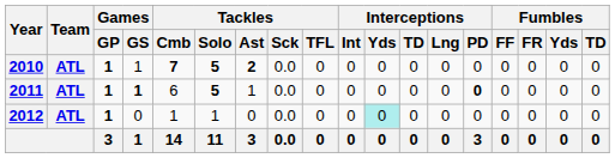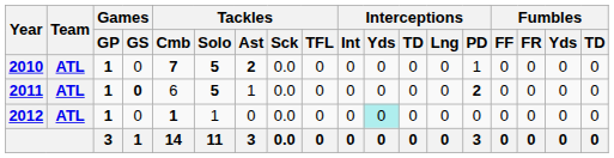 <table class="wikitable" style="text-align:center">
 <tr>
 <th rowspan="2">Year</th>
 <th rowspan="2">Team</th>
 <th colspan="2">Games</th>
 <th colspan="5">Tackles</th>
 <th colspan="5">Interceptions</th>
 <th colspan="4">Fumbles</th>
 </tr>
 <tr>
 <th>GP</th>
 <th>GS</th>
 <th>Cmb</th>
 <th>Solo</th>
 <th>Ast</th>
 <th>Sck</th>
 <th>TFL</th>
 <th>Int</th>
 <th>Yds</th>
 <th>TD</th>
 <th>Lng</th>
 <th>PD</th>
 <th>FF</th>
 <th>FR</th>
 <th>Yds</th>
 <th>TD</th>
 </tr>
 <tr>
 <th><a href='#'>2010</a></th>
 <th><a href='#'>ATL</a></th>
 <td><strong>1</strong></td>
-<td>1</td>
+<td>0</td>
 <td><strong>7</strong></td>
 <td><strong>5</strong></td>
 <td><strong>2</strong></td>
 <td>0.0</td>
 <td>0</td>
 <td>0</td>
 <td>0</td>
 <td>0</td>
 <td>0</td>
-<td>0</td>
+<td>1</td>
 <td>0</td>
 <td>0</td>
 <td>0</td>
 <td>0</td>
 </tr>
 <tr>
 <th><a href='#'>2011</a></th>
 <th><a href='#'>ATL</a></th>
 <td><strong>1</strong></td>
-<td><strong>1</strong></td>
+<td><strong>0</strong></td>
 <td>6</td>
 <td><strong>5</strong></td>
 <td>1</td>
 <td>0.0</td>
 <td>0</td>
 <td>0</td>
 <td>0</td>
 <td>0</td>
 <td>0</td>
-<td><strong>0</strong></td>
+<td><strong>2</strong></td>
 <td>0</td>
 <td>0</td>
 <td>0</td>
 <td>0</td>
 </tr>
 <tr>
 <th><a href='#'>2012</a></th>
 <th><a href='#'>ATL</a></th>
 <td><strong>1</strong></td>
 <td>0</td>
-<td>1</td>
+<td><strong>1</strong></td>
 <td>1</td>
 <td>0</td>
 <td>0.0</td>
 <td>0</td>
 <td>0</td>
 <td style="background: paleturquoise;">0</td>
 <td>0</td>
 <td>0</td>
 <td>0</td>
 <td>0</td>
 <td>0</td>
 <td>0</td>
 <td>0</td>
 </tr>
 <tr>
 <th colspan="2"></th>
 <th>3</th>
 <th>1</th>
 <th>14</th>
 <th>11</th>
 <th>3</th>
 <th>0.0</th>
 <th>0</th>
 <th>0</th>
 <th>0</th>
 <th>0</th>
 <th>0</th>
 <th>3</th>
 <th>0</th>
 <th>0</th>
 <th>0</th>
 <th>0</th>
 </tr>
 </table>
